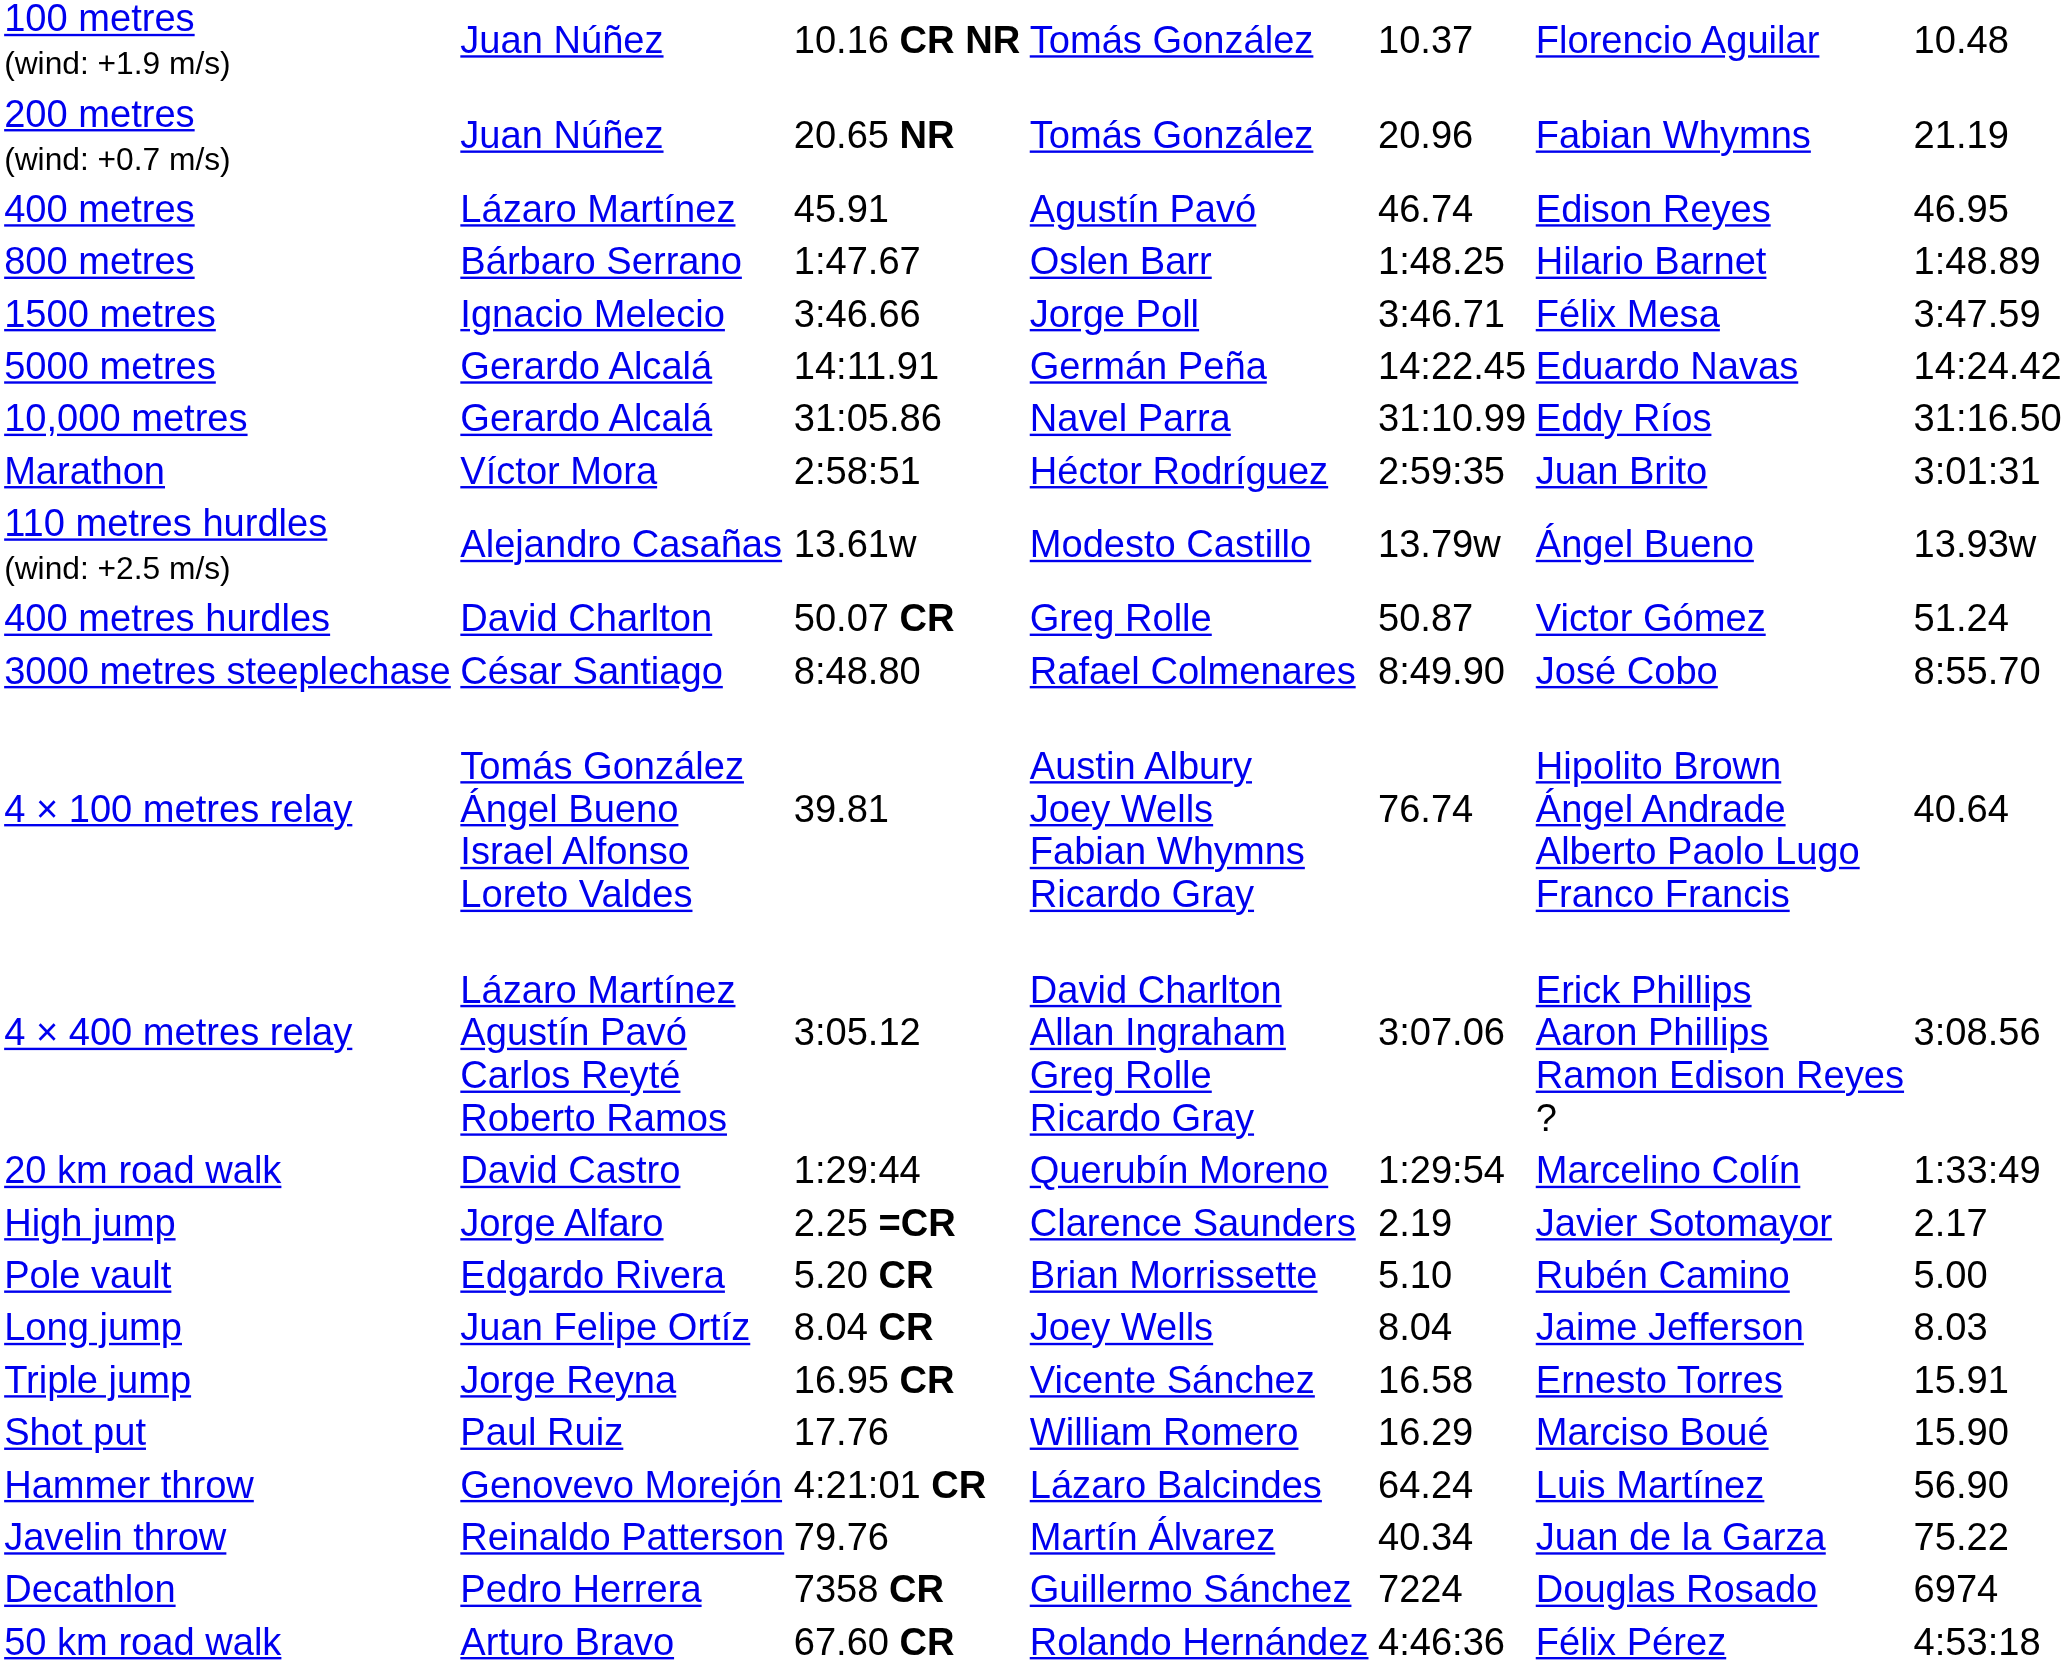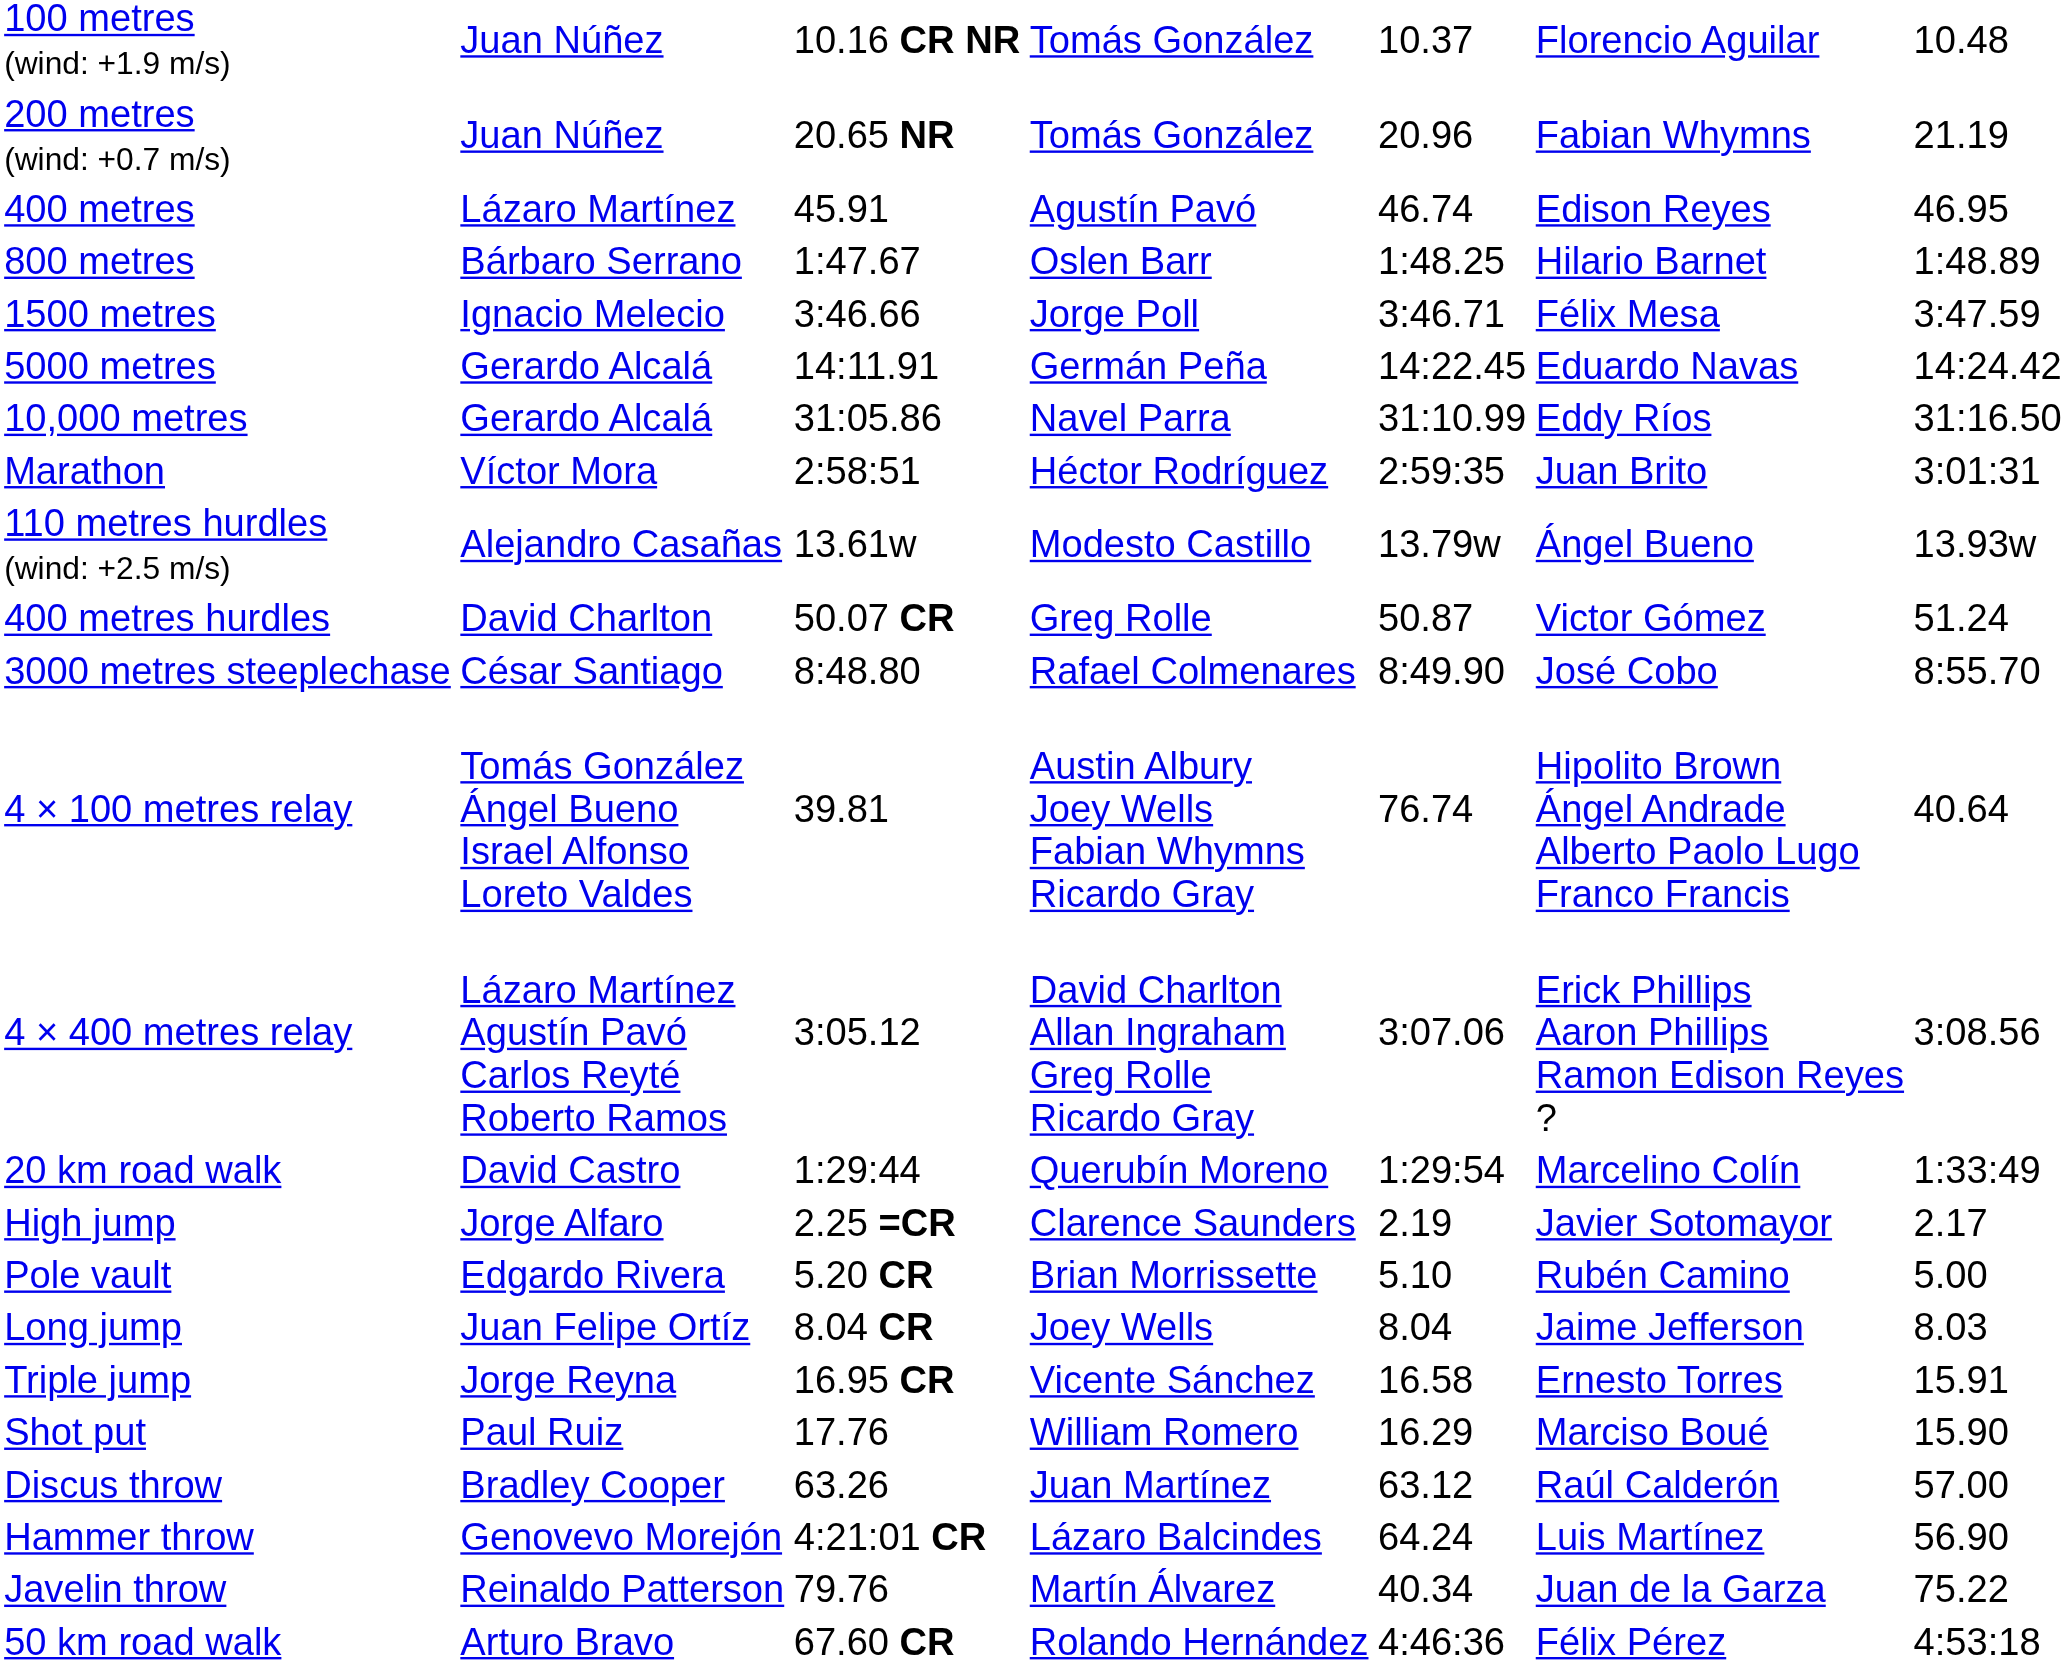 <table>
 <tr>
 <td><a href='#'>100 metres</a><br><small>(wind: +1.9 m/s)</small></td>
 <td><a href='#'>Juan Núñez</a><br> </td>
 <td>10.16 <strong>CR</strong> <strong>NR</strong></td>
 <td><a href='#'>Tomás González</a><br> </td>
 <td>10.37</td>
 <td><a href='#'>Florencio Aguilar</a><br> </td>
 <td>10.48</td>
 </tr>
 <tr>
 <td><a href='#'>200 metres</a><br><small>(wind: +0.7 m/s)</small></td>
 <td><a href='#'>Juan Núñez</a><br> </td>
 <td>20.65 <strong>NR</strong></td>
 <td><a href='#'>Tomás González</a><br> </td>
 <td>20.96</td>
 <td><a href='#'>Fabian Whymns</a><br> </td>
 <td>21.19</td>
 </tr>
 <tr>
 <td><a href='#'>400 metres</a></td>
 <td><a href='#'>Lázaro Martínez</a><br> </td>
 <td>45.91</td>
 <td><a href='#'>Agustín Pavó</a><br> </td>
 <td>46.74</td>
 <td><a href='#'>Edison Reyes</a><br> </td>
 <td>46.95</td>
 </tr>
 <tr>
 <td><a href='#'>800 metres</a></td>
 <td><a href='#'>Bárbaro Serrano</a><br> </td>
 <td>1:47.67</td>
 <td><a href='#'>Oslen Barr</a><br> </td>
 <td>1:48.25</td>
 <td><a href='#'>Hilario Barnet</a><br> </td>
 <td>1:48.89</td>
 </tr>
 <tr>
 <td><a href='#'>1500 metres</a></td>
 <td><a href='#'>Ignacio Melecio</a><br> </td>
 <td>3:46.66</td>
 <td><a href='#'>Jorge Poll</a><br> </td>
 <td>3:46.71</td>
 <td><a href='#'>Félix Mesa</a><br> </td>
 <td>3:47.59</td>
 </tr>
 <tr>
 <td><a href='#'>5000 metres</a></td>
 <td><a href='#'>Gerardo Alcalá</a><br> </td>
 <td>14:11.91</td>
 <td><a href='#'>Germán Peña</a><br> </td>
 <td>14:22.45</td>
 <td><a href='#'>Eduardo Navas</a><br> </td>
 <td>14:24.42</td>
 </tr>
 <tr>
 <td><a href='#'>10,000 metres</a></td>
 <td><a href='#'>Gerardo Alcalá</a><br> </td>
 <td>31:05.86</td>
 <td><a href='#'>Navel Parra</a><br> </td>
 <td>31:10.99</td>
 <td><a href='#'>Eddy Ríos</a><br> </td>
 <td>31:16.50</td>
 </tr>
 <tr>
 <td><a href='#'>Marathon</a></td>
 <td><a href='#'>Víctor Mora</a><br> </td>
 <td>2:58:51</td>
 <td><a href='#'>Héctor Rodríguez</a><br> </td>
 <td>2:59:35</td>
 <td><a href='#'>Juan Brito</a><br> </td>
 <td>3:01:31</td>
 </tr>
 <tr>
 <td><a href='#'>110 metres hurdles</a><br><small>(wind: +2.5 m/s)</small></td>
 <td><a href='#'>Alejandro Casañas</a><br> </td>
 <td>13.61w</td>
 <td><a href='#'>Modesto Castillo</a><br> </td>
 <td>13.79w</td>
 <td><a href='#'>Ángel Bueno</a><br> </td>
 <td>13.93w</td>
 </tr>
 <tr>
 <td><a href='#'>400 metres hurdles</a></td>
 <td><a href='#'>David Charlton</a><br> </td>
 <td>50.07 <strong>CR</strong></td>
 <td><a href='#'>Greg Rolle</a><br> </td>
 <td>50.87</td>
 <td><a href='#'>Victor Gómez</a><br> </td>
 <td>51.24</td>
 </tr>
 <tr>
 <td><a href='#'>3000 metres steeplechase</a></td>
 <td><a href='#'>César Santiago</a><br> </td>
 <td>8:48.80</td>
 <td><a href='#'>Rafael Colmenares</a><br> </td>
 <td>8:49.90</td>
 <td><a href='#'>José Cobo</a><br> </td>
 <td>8:55.70</td>
 </tr>
 <tr>
 <td><a href='#'>4 × 100 metres relay</a></td>
 <td><br><a href='#'>Tomás González</a><br><a href='#'>Ángel Bueno</a><br><a href='#'>Israel Alfonso</a><br><a href='#'>Loreto Valdes</a></td>
 <td>39.81</td>
 <td><br><a href='#'>Austin Albury</a><br><a href='#'>Joey Wells</a><br><a href='#'>Fabian Whymns</a><br><a href='#'>Ricardo Gray</a></td>
 <td>76.74</td>
 <td><br><a href='#'>Hipolito Brown</a><br><a href='#'>Ángel Andrade</a><br><a href='#'>Alberto Paolo Lugo</a><br><a href='#'>Franco Francis</a></td>
 <td>40.64</td>
 </tr>
 <tr>
 <td><a href='#'>4 × 400 metres relay</a></td>
 <td><br><a href='#'>Lázaro Martínez</a><br><a href='#'>Agustín Pavó</a><br><a href='#'>Carlos Reyté</a><br><a href='#'>Roberto Ramos</a></td>
 <td>3:05.12</td>
 <td><br><a href='#'>David Charlton</a><br><a href='#'>Allan Ingraham</a><br><a href='#'>Greg Rolle</a><br><a href='#'>Ricardo Gray</a></td>
 <td>3:07.06</td>
 <td><br><a href='#'>Erick Phillips</a><br><a href='#'>Aaron Phillips</a><br><a href='#'>Ramon Edison Reyes</a><br>?</td>
 <td>3:08.56</td>
 </tr>
 <tr>
 <td><a href='#'>20 km road walk</a></td>
 <td><a href='#'>David Castro</a><br> </td>
 <td>1:29:44</td>
 <td><a href='#'>Querubín Moreno</a><br> </td>
 <td>1:29:54</td>
 <td><a href='#'>Marcelino Colín</a><br> </td>
 <td>1:33:49</td>
 </tr>
 <tr>
 <td><a href='#'>High jump</a></td>
 <td><a href='#'>Jorge Alfaro</a><br> </td>
 <td>2.25 <strong>=CR</strong></td>
 <td><a href='#'>Clarence Saunders</a><br> </td>
 <td>2.19</td>
 <td><a href='#'>Javier Sotomayor</a><br> </td>
 <td>2.17</td>
 </tr>
 <tr>
 <td><a href='#'>Pole vault</a></td>
 <td><a href='#'>Edgardo Rivera</a><br> </td>
 <td>5.20 <strong>CR</strong></td>
 <td><a href='#'>Brian Morrissette</a><br> </td>
 <td>5.10</td>
 <td><a href='#'>Rubén Camino</a><br> </td>
 <td>5.00</td>
 </tr>
 <tr>
 <td><a href='#'>Long jump</a></td>
 <td><a href='#'>Juan Felipe Ortíz</a><br> </td>
 <td>8.04 <strong>CR</strong></td>
 <td><a href='#'>Joey Wells</a><br> </td>
 <td>8.04</td>
 <td><a href='#'>Jaime Jefferson</a><br> </td>
 <td>8.03</td>
 </tr>
 <tr>
 <td><a href='#'>Triple jump</a></td>
 <td><a href='#'>Jorge Reyna</a><br> </td>
 <td>16.95 <strong>CR</strong></td>
 <td><a href='#'>Vicente Sánchez</a><br> </td>
 <td>16.58</td>
 <td><a href='#'>Ernesto Torres</a><br> </td>
 <td>15.91</td>
 </tr>
 <tr>
 <td><a href='#'>Shot put</a></td>
 <td><a href='#'>Paul Ruiz</a><br> </td>
 <td>17.76</td>
 <td><a href='#'>William Romero</a><br> </td>
 <td>16.29</td>
 <td><a href='#'>Marciso Boué</a><br> </td>
 <td>15.90</td>
 </tr>
 <tr>
+<td><a href='#'>Discus throw</a></td>
+<td><a href='#'>Bradley Cooper</a><br> </td>
+<td>63.26</td>
+<td><a href='#'>Juan Martínez</a><br> </td>
+<td>63.12</td>
+<td><a href='#'>Raúl Calderón</a><br> </td>
+<td>57.00</td>
+</tr>
+<tr>
 <td><a href='#'>Hammer throw</a></td>
 <td><a href='#'>Genovevo Morejón</a><br> </td>
 <td>4:21:01 <strong>CR</strong></td>
 <td><a href='#'>Lázaro Balcindes</a><br> </td>
 <td>64.24</td>
 <td><a href='#'>Luis Martínez</a><br> </td>
 <td>56.90</td>
 </tr>
 <tr>
 <td><a href='#'>Javelin throw</a></td>
 <td><a href='#'>Reinaldo Patterson</a><br> </td>
 <td>79.76</td>
 <td><a href='#'>Martín Álvarez</a><br> </td>
 <td>40.34</td>
 <td><a href='#'>Juan de la Garza</a><br> </td>
 <td>75.22</td>
 </tr>
 <tr>
-<td><a href='#'>Decathlon</a></td>
-<td><a href='#'>Pedro Herrera</a><br> </td>
-<td>7358 <strong>CR</strong></td>
-<td><a href='#'>Guillermo Sánchez</a><br> </td>
-<td>7224</td>
-<td><a href='#'>Douglas Rosado</a><br> </td>
-<td>6974</td>
-</tr>
-<tr>
 <td><a href='#'>50 km road walk</a></td>
 <td><a href='#'>Arturo Bravo</a><br> </td>
 <td>67.60 <strong>CR</strong></td>
 <td><a href='#'>Rolando Hernández</a><br> </td>
 <td>4:46:36</td>
 <td><a href='#'>Félix Pérez</a><br> </td>
 <td>4:53:18</td>
 </tr>
 </table>
